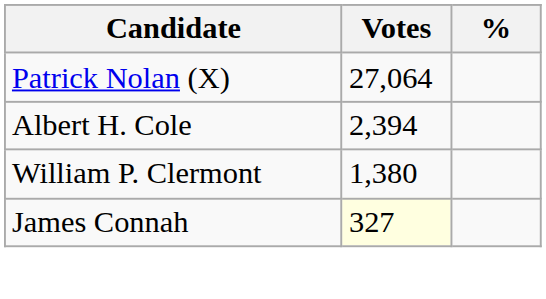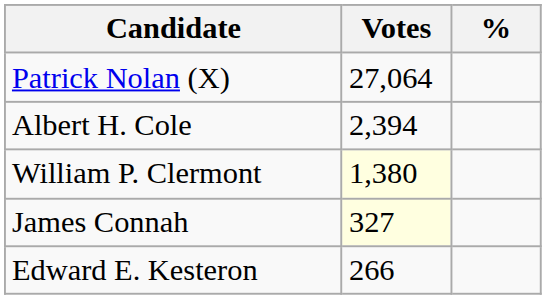 <table class="wikitable">
 <tr>
 <th style="width: 170px">Candidate</th>
 <th style="width: 50px">Votes</th>
 <th style="width: 40px">%</th>
 </tr>
 <tr>
 <td><a href='#'>Patrick Nolan</a> (X)</td>
 <td>27,064</td>
 <td></td>
 </tr>
 <tr>
 <td>Albert H. Cole</td>
 <td>2,394</td>
 <td></td>
 </tr>
 <tr>
 <td>William P. Clermont</td>
-<td>1,380</td>
+<td style="background: lightyellow;">1,380</td>
 <td></td>
 </tr>
 <tr>
 <td>James Connah</td>
 <td style="background: lightyellow;">327</td>
 <td></td>
 </tr>
+<tr>
+<td>Edward E. Kesteron</td>
+<td>266</td>
+<td></td>
+</tr>
 </table>
